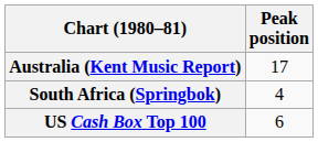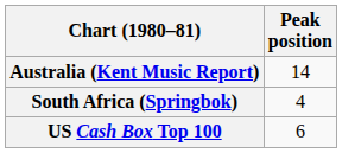 <table class="wikitable sortable plainrowheaders" style="text-align:center">
 <tr>
 <th>Chart (1980–81)</th>
 <th>Peak<br>position</th>
 </tr>
 <tr>
 <th scope="row">Australia (<a href='#'>Kent Music Report</a>)</th>
-<td>17</td>
+<td>14</td>
 </tr>
 <tr>
 </tr>
 <tr>
 </tr>
 <tr>
 </tr>
 <tr>
 </tr>
 <tr>
 </tr>
 <tr>
 </tr>
 <tr>
 </tr>
 <tr>
 <th scope="row">South Africa (<a href='#'>Springbok</a>)</th>
 <td>4</td>
 </tr>
 <tr>
 </tr>
 <tr>
 </tr>
 <tr>
 </tr>
 <tr>
 </tr>
 <tr>
 <th scope="row">US <a href='#'><em>Cash Box</em> Top 100</a></th>
 <td>6</td>
 </tr>
 </table>
